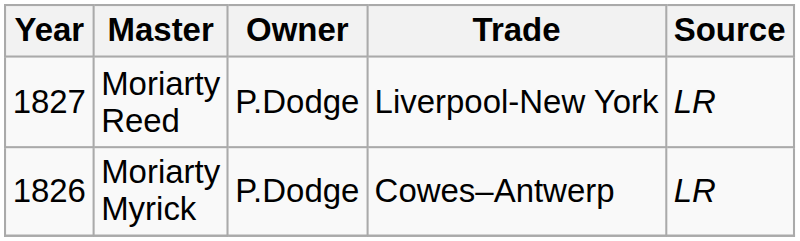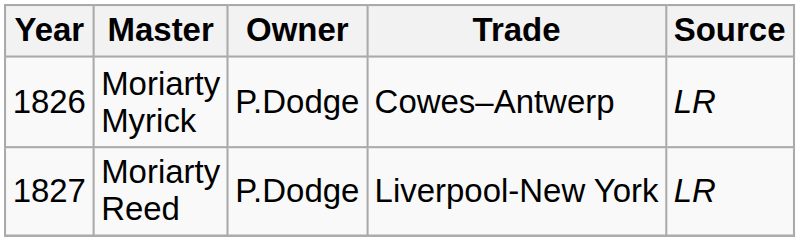 <table class=" wikitable">
 <tr>
 <th>Year</th>
 <th>Master</th>
 <th>Owner</th>
 <th>Trade</th>
 <th>Source</th>
 </tr>
 <tr>
+<td>1826</td>
+<td>Moriarty<br>Myrick</td>
+<td>P.Dodge</td>
+<td>Cowes–Antwerp</td>
+<td><em>LR</em></td>
+</tr>
+<tr>
 <td>1827</td>
 <td>Moriarty<br>Reed</td>
 <td>P.Dodge</td>
 <td>Liverpool-New York</td>
 <td><em>LR</em></td>
 </tr>
 <tr>
-<td>1826</td>
-<td>Moriarty<br>Myrick</td>
-<td>P.Dodge</td>
-<td>Cowes–Antwerp</td>
-<td><em>LR</em></td>
-</tr>
-<tr>
 </tr>
 </table>
